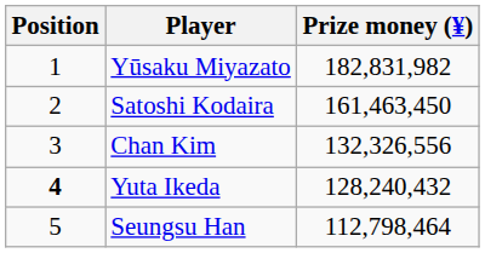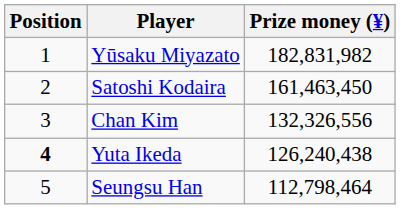 <table class="wikitable">
 <tr>
 <th>Position</th>
 <th>Player</th>
 <th>Prize money (<a href='#'>¥</a>)</th>
 </tr>
 <tr>
 <td align=center>1</td>
 <td> <a href='#'>Yūsaku Miyazato</a></td>
 <td align=center>182,831,982</td>
 </tr>
 <tr>
 <td align=center>2</td>
 <td> <a href='#'>Satoshi Kodaira</a></td>
 <td align=center>161,463,450</td>
 </tr>
 <tr>
 <td align=center>3</td>
 <td> <a href='#'>Chan Kim</a></td>
 <td align=center>132,326,556</td>
 </tr>
 <tr>
 <td align=center><strong>4</strong></td>
 <td> <a href='#'>Yuta Ikeda</a></td>
-<td align=center>128,240,432</td>
+<td align=center>126,240,438</td>
 </tr>
 <tr>
 <td align=center>5</td>
 <td> <a href='#'>Seungsu Han</a></td>
 <td align=center>112,798,464</td>
 </tr>
 </table>
